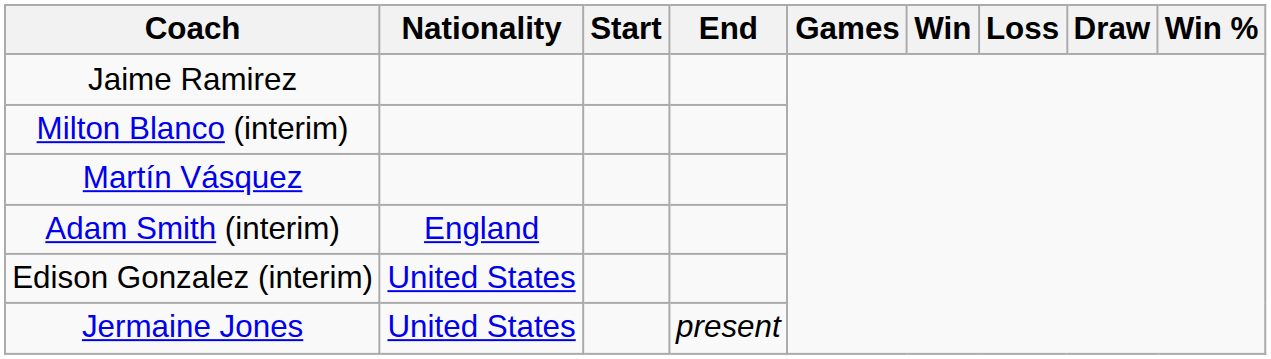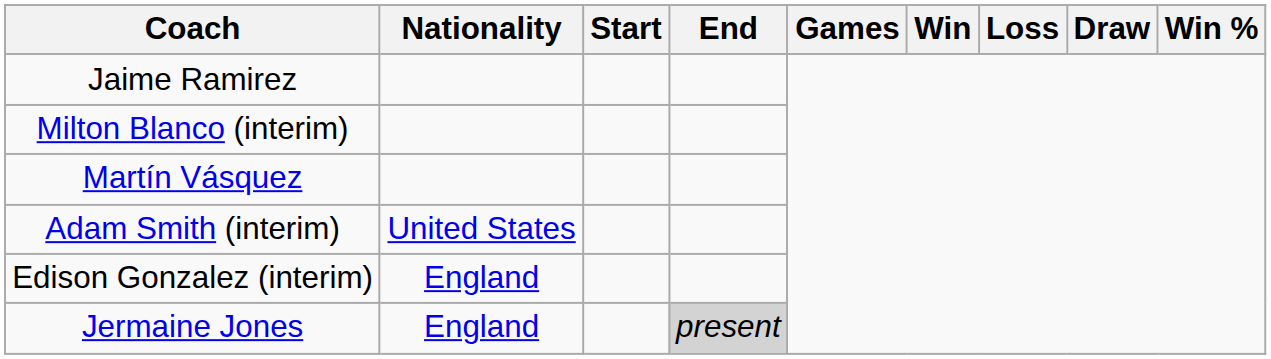 <table class="wikitable" style="text-align:center; margin-left: lem;">
 <tr>
 <th>Coach</th>
 <th>Nationality</th>
 <th>Start</th>
 <th>End</th>
 <th>Games</th>
 <th><strong>Win</strong></th>
 <th>Loss</th>
 <th>Draw</th>
 <th>Win %</th>
 </tr>
 <tr>
 <td>Jaime Ramirez</td>
 <td></td>
 <td></td>
 <td><br></td>
 </tr>
 <tr>
 <td><a href='#'>Milton Blanco</a> (interim)</td>
 <td></td>
 <td></td>
 <td><br></td>
 </tr>
 <tr>
 <td><a href='#'>Martín Vásquez</a></td>
 <td></td>
 <td></td>
 <td><br></td>
 </tr>
 <tr>
 <td><a href='#'>Adam Smith</a> (interim)</td>
+<td> <a href='#'>United States</a></td>
+<td></td>
+<td><br></td>
+</tr>
+<tr>
+<td>Edison Gonzalez (interim)</td>
 <td> <a href='#'>England</a></td>
 <td></td>
 <td><br></td>
 </tr>
 <tr>
-<td>Edison Gonzalez (interim)</td>
-<td> <a href='#'>United States</a></td>
+<td><a href='#'>Jermaine Jones</a></td>
+<td> <a href='#'>England</a></td>
 <td></td>
-<td><br></td>
-</tr>
-<tr>
-<td><a href='#'>Jermaine Jones</a></td>
-<td> <a href='#'>United States</a></td>
-<td></td>
-<td><em>present</em><br></td>
+<td style="background: lightgrey;"><em>present</em><br></td>
 </tr>
 </table>
